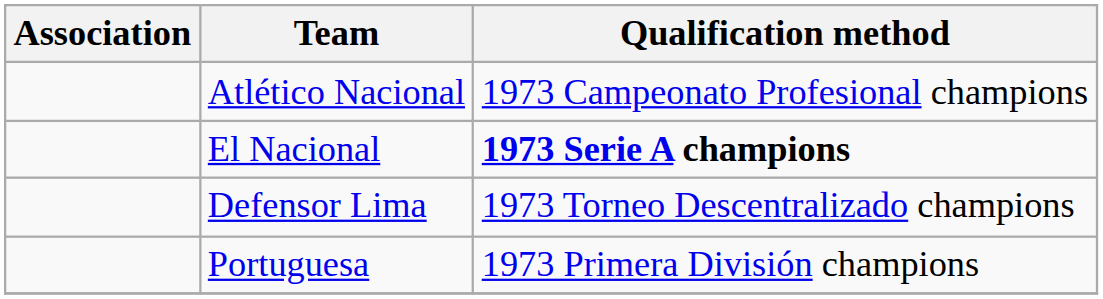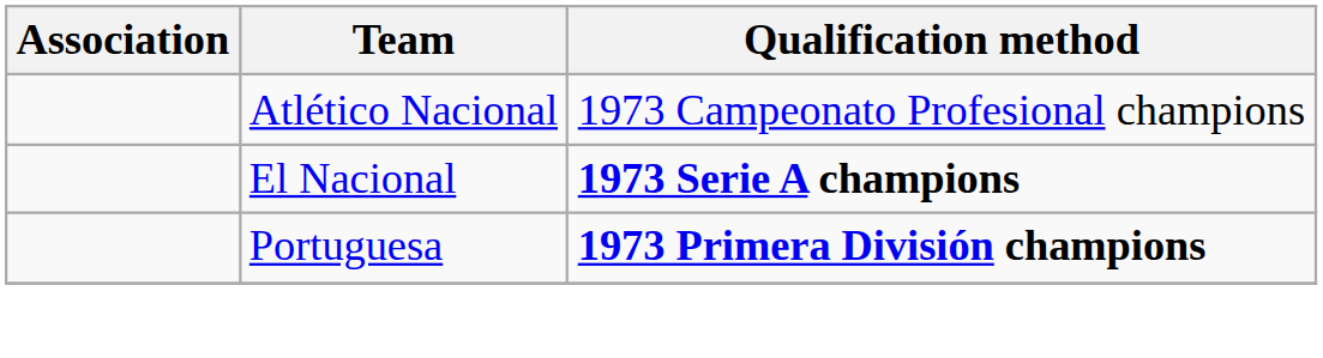 <table class="wikitable">
 <tr>
 <th>Association</th>
 <th>Team </th>
 <th>Qualification method</th>
 </tr>
 <tr>
 <td rowspan=1><br></td>
 <td><a href='#'>Atlético Nacional</a></td>
 <td><a href='#'>1973 Campeonato Profesional</a> champions</td>
 </tr>
 <tr>
 <td rowspan=1><br></td>
 <td><a href='#'>El Nacional</a></td>
 <td><strong><a href='#'>1973 Serie A</a> champions</strong></td>
 </tr>
 <tr>
 <td rowspan=1><br></td>
-<td><a href='#'>Defensor Lima</a></td>
-<td><a href='#'>1973 Torneo Descentralizado</a> champions</td>
-</tr>
-<tr>
-<td rowspan=1><br></td>
 <td><a href='#'>Portuguesa</a></td>
-<td><a href='#'>1973 Primera División</a> champions</td>
+<td><strong><a href='#'>1973 Primera División</a> champions</strong></td>
 </tr>
 <tr>
 </tr>
 </table>
